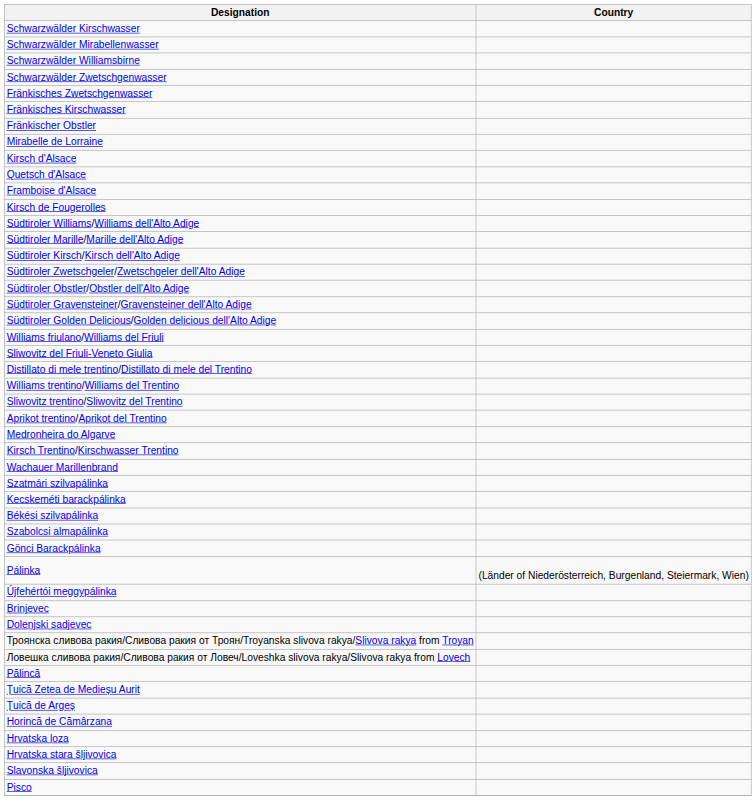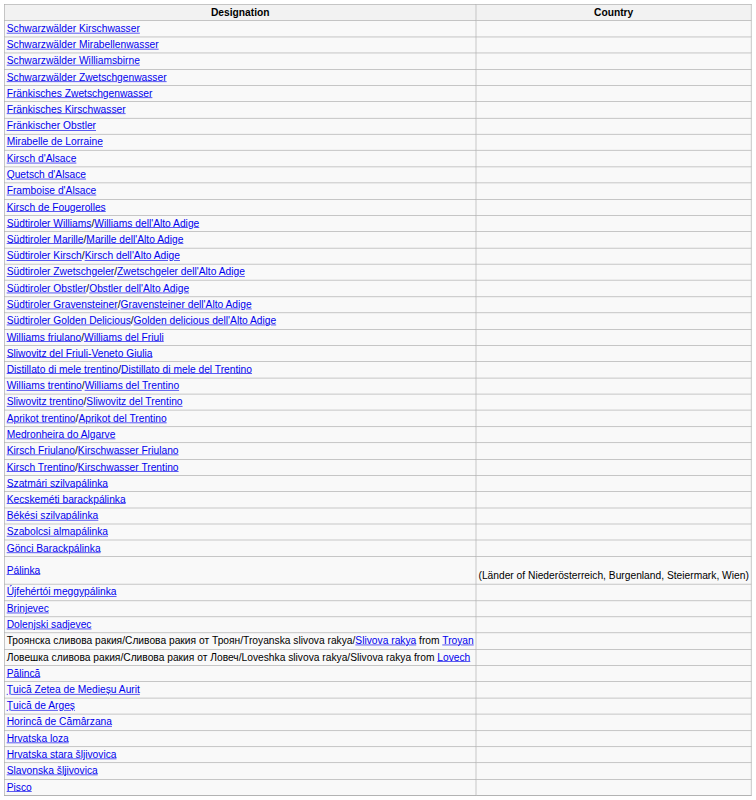 <table class="wikitable">
 <tr>
 <th>Designation</th>
 <th>Country</th>
 </tr>
 <tr>
 <td><a href='#'>Schwarzwälder Kirschwasser</a></td>
 <td></td>
 </tr>
 <tr>
 <td><a href='#'>Schwarzwälder Mirabellenwasser</a></td>
 <td></td>
 </tr>
 <tr>
 <td><a href='#'>Schwarzwälder Williamsbirne</a></td>
 <td></td>
 </tr>
 <tr>
 <td><a href='#'>Schwarzwälder Zwetschgenwasser</a></td>
 <td></td>
 </tr>
 <tr>
 <td><a href='#'>Fränkisches Zwetschgenwasser</a></td>
 <td></td>
 </tr>
 <tr>
 <td><a href='#'>Fränkisches Kirschwasser</a></td>
 <td></td>
 </tr>
 <tr>
 <td><a href='#'>Fränkischer Obstler</a></td>
 <td></td>
 </tr>
 <tr>
 <td><a href='#'>Mirabelle de Lorraine</a></td>
 <td></td>
 </tr>
 <tr>
 <td><a href='#'>Kirsch d'Alsace</a></td>
 <td></td>
 </tr>
 <tr>
 <td><a href='#'>Quetsch d'Alsace</a></td>
 <td></td>
 </tr>
 <tr>
 <td><a href='#'>Framboise d'Alsace</a></td>
 <td></td>
 </tr>
 <tr>
 <td><a href='#'>Kirsch de Fougerolles</a></td>
 <td></td>
 </tr>
 <tr>
 <td><a href='#'>Südtiroler Williams</a>/<a href='#'>Williams dell'Alto Adige</a></td>
 <td></td>
 </tr>
 <tr>
 <td><a href='#'>Südtiroler Marille</a>/<a href='#'>Marille dell'Alto Adige</a></td>
 <td></td>
 </tr>
 <tr>
 <td><a href='#'>Südtiroler Kirsch</a>/<a href='#'>Kirsch dell'Alto Adige</a></td>
 <td></td>
 </tr>
 <tr>
 <td><a href='#'>Südtiroler Zwetschgeler</a>/<a href='#'>Zwetschgeler dell'Alto Adige</a></td>
 <td></td>
 </tr>
 <tr>
 <td><a href='#'>Südtiroler Obstler</a>/<a href='#'>Obstler dell'Alto Adige</a></td>
 <td></td>
 </tr>
 <tr>
 <td><a href='#'>Südtiroler Gravensteiner</a>/<a href='#'>Gravensteiner dell'Alto Adige</a></td>
 <td></td>
 </tr>
 <tr>
 <td><a href='#'>Südtiroler Golden Delicious</a>/<a href='#'>Golden delicious dell'Alto Adige</a></td>
 <td></td>
 </tr>
 <tr>
 <td><a href='#'>Williams friulano</a>/<a href='#'>Williams del Friuli</a></td>
 <td></td>
 </tr>
 <tr>
 <td><a href='#'>Sliwovitz del Friuli-Veneto Giulia</a></td>
 <td></td>
 </tr>
 <tr>
 <td><a href='#'>Distillato di mele trentino</a>/<a href='#'>Distillato di mele del Trentino</a></td>
 <td></td>
 </tr>
 <tr>
 <td><a href='#'>Williams trentino</a>/<a href='#'>Williams del Trentino</a></td>
 <td></td>
 </tr>
 <tr>
 <td><a href='#'>Sliwovitz trentino</a>/<a href='#'>Sliwovitz del Trentino</a></td>
 <td></td>
 </tr>
 <tr>
 <td><a href='#'>Aprikot trentino</a>/<a href='#'>Aprikot del Trentino</a></td>
 <td></td>
 </tr>
 <tr>
 <td><a href='#'>Medronheira do Algarve</a></td>
 <td></td>
 </tr>
 <tr>
-<td><a href='#'>Kirsch Trentino</a>/<a href='#'>Kirschwasser Trentino</a></td>
+<td><a href='#'>Kirsch Friulano</a>/<a href='#'>Kirschwasser Friulano</a></td>
 <td></td>
 </tr>
 <tr>
-<td><a href='#'>Wachauer Marillenbrand</a></td>
+<td><a href='#'>Kirsch Trentino</a>/<a href='#'>Kirschwasser Trentino</a></td>
 <td></td>
 </tr>
 <tr>
 <td><a href='#'>Szatmári szilvapálinka</a></td>
 <td></td>
 </tr>
 <tr>
 <td><a href='#'>Kecskeméti barackpálinka</a></td>
 <td></td>
 </tr>
 <tr>
 <td><a href='#'>Békési szilvapálinka</a></td>
 <td></td>
 </tr>
 <tr>
 <td><a href='#'>Szabolcsi almapálinka</a></td>
 <td></td>
 </tr>
 <tr>
 <td><a href='#'>Gönci Barackpálinka</a></td>
 <td></td>
 </tr>
 <tr>
 <td><a href='#'>Pálinka</a></td>
 <td><br> (Länder of Niederösterreich, Burgenland, Steiermark, Wien)</td>
 </tr>
 <tr>
 <td><a href='#'>Újfehértói meggypálinka</a></td>
 <td></td>
 </tr>
 <tr>
 <td><a href='#'>Brinjevec</a></td>
 <td></td>
 </tr>
 <tr>
 <td><a href='#'>Dolenjski sadjevec</a></td>
 <td></td>
 </tr>
 <tr>
 <td>Троянска сливова ракия/Сливова ракия от Троян/Troyanska slivova rakya/<a href='#'>Slivova rakya</a> from <a href='#'>Troyan</a></td>
 <td></td>
 </tr>
 <tr>
 <td>Ловешка сливова ракия/Сливова ракия от Ловеч/Loveshka slivova rakya/Slivova rakya from <a href='#'>Lovech</a></td>
 <td></td>
 </tr>
 <tr>
 <td><a href='#'>Pălincă</a></td>
 <td></td>
 </tr>
 <tr>
 <td><a href='#'>Țuică Zetea de Medieșu Aurit</a></td>
 <td></td>
 </tr>
 <tr>
 <td><a href='#'>Țuică de Argeș</a></td>
 <td></td>
 </tr>
 <tr>
 <td><a href='#'>Horincă de Cămârzana</a></td>
 <td></td>
 </tr>
 <tr>
 <td><a href='#'>Hrvatska loza</a></td>
 <td></td>
 </tr>
 <tr>
 <td><a href='#'>Hrvatska stara šljivovica</a></td>
 <td></td>
 </tr>
 <tr>
 <td><a href='#'>Slavonska šljivovica</a></td>
 <td></td>
 </tr>
 <tr>
 <td><a href='#'>Pisco</a></td>
 <td></td>
 </tr>
 <tr>
 </tr>
 </table>
